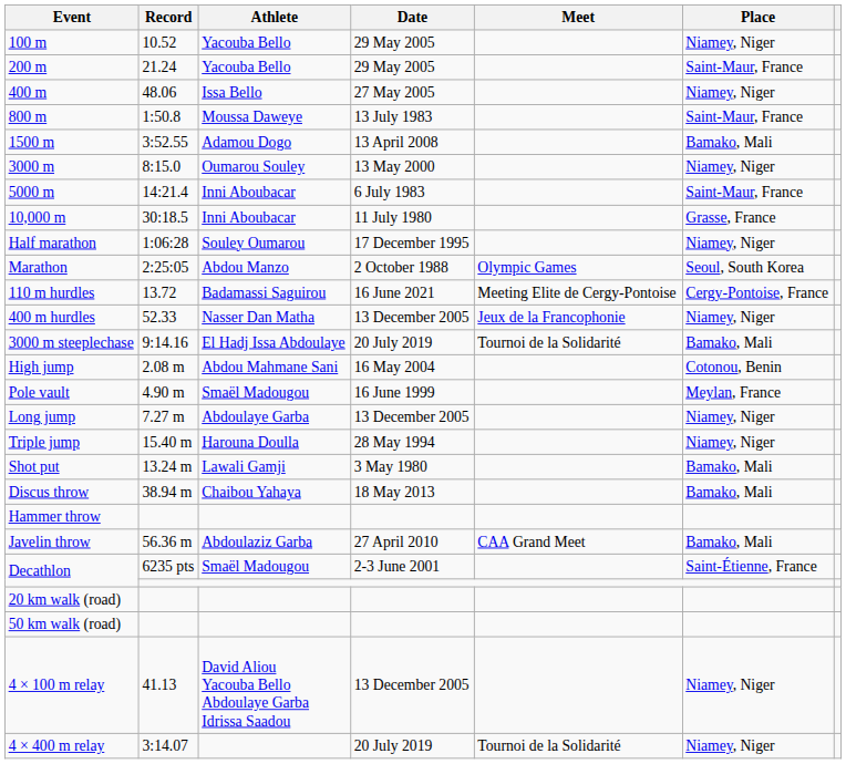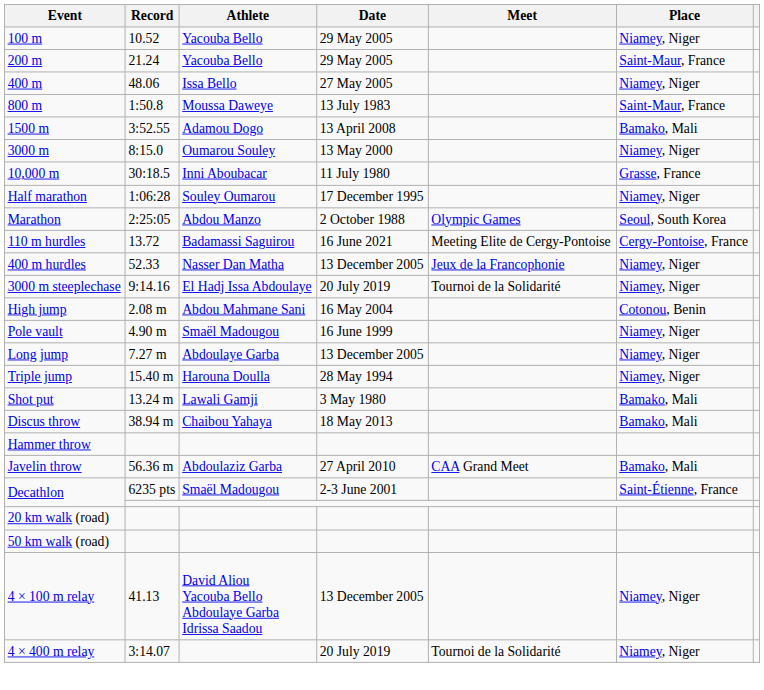 <table class="wikitable" style="font-size:95%; width: 95%;">
 <tr>
 <th>Event</th>
 <th>Record</th>
 <th>Athlete</th>
 <th>Date</th>
 <th>Meet</th>
 <th>Place</th>
 <th></th>
 </tr>
 <tr>
 <td><a href='#'>100 m</a></td>
 <td>10.52</td>
 <td><a href='#'>Yacouba Bello</a></td>
 <td>29 May 2005</td>
 <td></td>
 <td><a href='#'>Niamey</a>, Niger</td>
 <td></td>
 </tr>
 <tr>
 <td><a href='#'>200 m</a></td>
 <td>21.24</td>
 <td><a href='#'>Yacouba Bello</a></td>
 <td>29 May 2005</td>
 <td></td>
 <td><a href='#'>Saint-Maur</a>, France</td>
 <td></td>
 </tr>
 <tr>
 <td><a href='#'>400 m</a></td>
 <td>48.06</td>
 <td><a href='#'>Issa Bello</a></td>
 <td>27 May 2005</td>
 <td></td>
 <td><a href='#'>Niamey</a>, Niger</td>
 <td></td>
 </tr>
 <tr>
 <td><a href='#'>800 m</a></td>
 <td>1:50.8</td>
 <td><a href='#'>Moussa Daweye</a></td>
 <td>13 July 1983</td>
 <td></td>
 <td><a href='#'>Saint-Maur</a>, France</td>
 <td></td>
 </tr>
 <tr>
 <td><a href='#'>1500 m</a></td>
 <td>3:52.55</td>
 <td><a href='#'>Adamou Dogo</a></td>
 <td>13 April 2008</td>
 <td></td>
 <td><a href='#'>Bamako</a>, Mali</td>
 <td></td>
 </tr>
 <tr>
 <td><a href='#'>3000 m</a></td>
 <td>8:15.0</td>
 <td><a href='#'>Oumarou Souley</a></td>
 <td>13 May 2000</td>
 <td></td>
 <td><a href='#'>Niamey</a>, Niger</td>
 <td></td>
 </tr>
 <tr>
-<td><a href='#'>5000 m</a></td>
-<td>14:21.4</td>
-<td><a href='#'>Inni Aboubacar</a></td>
-<td>6 July 1983</td>
-<td></td>
-<td><a href='#'>Saint-Maur</a>, France</td>
-<td></td>
-</tr>
-<tr>
 <td><a href='#'>10,000 m</a></td>
 <td>30:18.5</td>
 <td><a href='#'>Inni Aboubacar</a></td>
 <td>11 July 1980</td>
 <td></td>
 <td><a href='#'>Grasse</a>, France</td>
 <td></td>
 </tr>
 <tr>
 <td><a href='#'>Half marathon</a></td>
 <td>1:06:28</td>
 <td><a href='#'>Souley Oumarou</a></td>
 <td>17 December 1995</td>
 <td></td>
 <td><a href='#'>Niamey</a>, Niger</td>
 <td></td>
 </tr>
 <tr>
 <td><a href='#'>Marathon</a></td>
 <td>2:25:05</td>
 <td><a href='#'>Abdou Manzo</a></td>
 <td>2 October 1988</td>
 <td><a href='#'>Olympic Games</a></td>
 <td><a href='#'>Seoul</a>, South Korea</td>
 <td></td>
 </tr>
 <tr>
 <td><a href='#'>110 m hurdles</a></td>
 <td>13.72 </td>
 <td><a href='#'>Badamassi Saguirou</a></td>
 <td>16 June 2021</td>
 <td>Meeting Elite de Cergy-Pontoise</td>
 <td><a href='#'>Cergy-Pontoise</a>, France</td>
 <td></td>
 </tr>
 <tr>
 <td><a href='#'>400 m hurdles</a></td>
 <td>52.33</td>
 <td><a href='#'>Nasser Dan Matha</a></td>
 <td>13 December 2005</td>
 <td><a href='#'>Jeux de la Francophonie</a></td>
 <td><a href='#'>Niamey</a>, Niger</td>
 <td></td>
 </tr>
 <tr>
 <td><a href='#'>3000 m steeplechase</a></td>
 <td>9:14.16</td>
 <td><a href='#'>El Hadj Issa Abdoulaye</a></td>
 <td>20 July 2019</td>
 <td>Tournoi de la Solidarité</td>
-<td><a href='#'>Bamako</a>, Mali</td>
+<td><a href='#'>Niamey</a>, Niger</td>
 <td></td>
 </tr>
 <tr>
 <td><a href='#'>High jump</a></td>
 <td>2.08 m</td>
 <td><a href='#'>Abdou Mahmane Sani</a></td>
 <td>16 May 2004</td>
 <td></td>
 <td><a href='#'>Cotonou</a>, Benin</td>
 <td></td>
 </tr>
 <tr>
 <td><a href='#'>Pole vault</a></td>
 <td>4.90 m</td>
 <td><a href='#'>Smaël Madougou</a></td>
 <td>16 June 1999</td>
 <td></td>
-<td><a href='#'>Meylan</a>, France</td>
+<td><a href='#'>Niamey</a>, Niger</td>
 <td></td>
 </tr>
 <tr>
 <td><a href='#'>Long jump</a></td>
 <td>7.27 m</td>
 <td><a href='#'>Abdoulaye Garba</a></td>
 <td>13 December 2005</td>
 <td></td>
 <td><a href='#'>Niamey</a>, Niger</td>
 <td></td>
 </tr>
 <tr>
 <td><a href='#'>Triple jump</a></td>
 <td>15.40 m</td>
 <td><a href='#'>Harouna Doulla</a></td>
 <td>28 May 1994</td>
 <td></td>
 <td><a href='#'>Niamey</a>, Niger</td>
 <td></td>
 </tr>
 <tr>
 <td><a href='#'>Shot put</a></td>
 <td>13.24 m</td>
 <td><a href='#'>Lawali Gamji</a></td>
 <td>3 May 1980</td>
 <td></td>
 <td><a href='#'>Bamako</a>, Mali</td>
 <td></td>
 </tr>
 <tr>
 <td><a href='#'>Discus throw</a></td>
 <td>38.94 m</td>
 <td><a href='#'>Chaibou Yahaya</a></td>
 <td>18 May 2013</td>
 <td></td>
 <td><a href='#'>Bamako</a>, Mali</td>
 <td></td>
 </tr>
 <tr>
 <td><a href='#'>Hammer throw</a></td>
 <td></td>
 <td></td>
 <td></td>
 <td></td>
 <td></td>
 <td></td>
 </tr>
 <tr>
 <td><a href='#'>Javelin throw</a></td>
 <td>56.36 m</td>
 <td><a href='#'>Abdoulaziz Garba</a></td>
 <td>27 April 2010</td>
 <td><a href='#'>CAA</a> Grand Meet</td>
 <td><a href='#'>Bamako</a>, Mali</td>
 <td></td>
 </tr>
 <tr>
 <td rowspan=2><a href='#'>Decathlon</a></td>
 <td>6235 pts</td>
 <td><a href='#'>Smaël Madougou</a></td>
 <td>2-3 June 2001</td>
 <td></td>
 <td><a href='#'>Saint-Étienne</a>, France</td>
 <td></td>
 </tr>
 <tr>
 <td colspan=5></td>
 <td></td>
 </tr>
 <tr>
 <td><a href='#'>20 km walk</a> (road)</td>
 <td></td>
 <td></td>
 <td></td>
 <td></td>
 <td></td>
 <td></td>
 </tr>
 <tr>
 <td><a href='#'>50 km walk</a> (road)</td>
 <td></td>
 <td></td>
 <td></td>
 <td></td>
 <td></td>
 <td></td>
 </tr>
 <tr>
 <td><a href='#'>4 × 100 m relay</a></td>
 <td>41.13</td>
 <td><br><a href='#'>David Aliou</a><br><a href='#'>Yacouba Bello</a><br><a href='#'>Abdoulaye Garba</a><br><a href='#'>Idrissa Saadou</a></td>
 <td>13 December 2005</td>
 <td></td>
 <td><a href='#'>Niamey</a>, Niger</td>
 <td></td>
 </tr>
 <tr>
 <td><a href='#'>4 × 400 m relay</a></td>
 <td>3:14.07</td>
 <td></td>
 <td>20 July 2019</td>
 <td>Tournoi de la Solidarité</td>
 <td><a href='#'>Niamey</a>, Niger</td>
 <td></td>
 </tr>
 </table>
